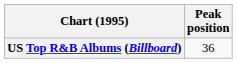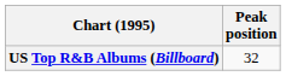 <table class="wikitable sortable plainrowheaders" style="text-align:center">
 <tr>
 <th scope="col">Chart (1995)</th>
 <th scope="col">Peak<br>position</th>
 </tr>
 <tr>
 <th scope="row">US <a href='#'>Top R&B Albums</a> (<em><a href='#'>Billboard</a></em>)</th>
-<td>36</td>
+<td>32</td>
 </tr>
 </table>
